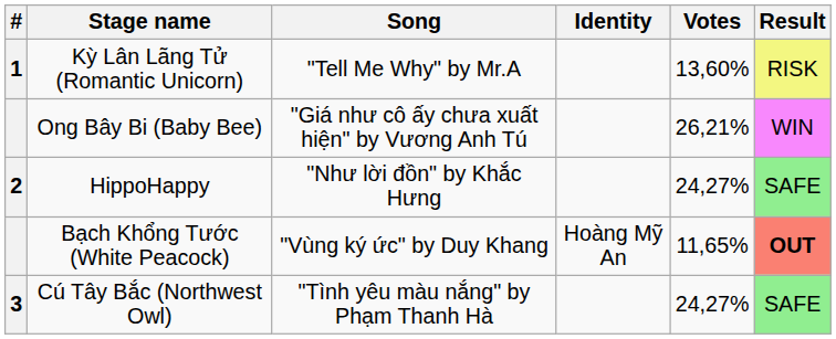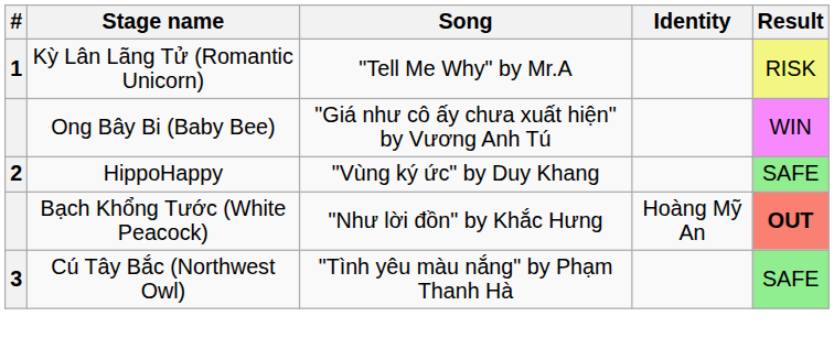 <table class="wikitable plainrowheaders" style="text-align: center;">
 <tr>
 <th>#</th>
 <th>Stage name</th>
 <th>Song</th>
 <th>Identity</th>
-<th>Votes</th>
 <th>Result</th>
 </tr>
 <tr>
 <th>1</th>
 <td>Kỳ Lân Lãng Tử (Romantic Unicorn)</td>
 <td>"Tell Me Why" by Mr.A</td>
 <td></td>
-<td>13,60%</td>
 <td bgcolor=#F3F781>RISK</td>
 </tr>
 <tr>
 <th></th>
 <td>Ong Bây Bi (Baby Bee)</td>
 <td>"Giá như cô ấy chưa xuất hiện" by Vương Anh Tú</td>
 <td></td>
-<td>26,21%</td>
 <td bgcolor=#F888FD>WIN</td>
 </tr>
 <tr>
 <th>2</th>
 <td>HippoHappy</td>
-<td>"Như lời đồn" by Khắc Hưng</td>
+<td>"Vùng ký ức" by Duy Khang</td>
 <td></td>
-<td>24,27%</td>
 <td bgcolor=lightgreen>SAFE</td>
 </tr>
 <tr>
 <th></th>
 <td>Bạch Khổng Tước (White Peacock)</td>
-<td>"Vùng ký ức" by Duy Khang</td>
+<td>"Như lời đồn" by Khắc Hưng</td>
 <td>Hoàng Mỹ An</td>
-<td>11,65%</td>
 <td bgcolor=salmon><strong>OUT</strong></td>
 </tr>
 <tr>
 <th>3</th>
 <td>Cú Tây Bắc (Northwest Owl)</td>
 <td>"Tình yêu màu nắng" by Phạm Thanh Hà</td>
 <td></td>
-<td>24,27%</td>
 <td bgcolor=lightgreen>SAFE</td>
 </tr>
 </table>
